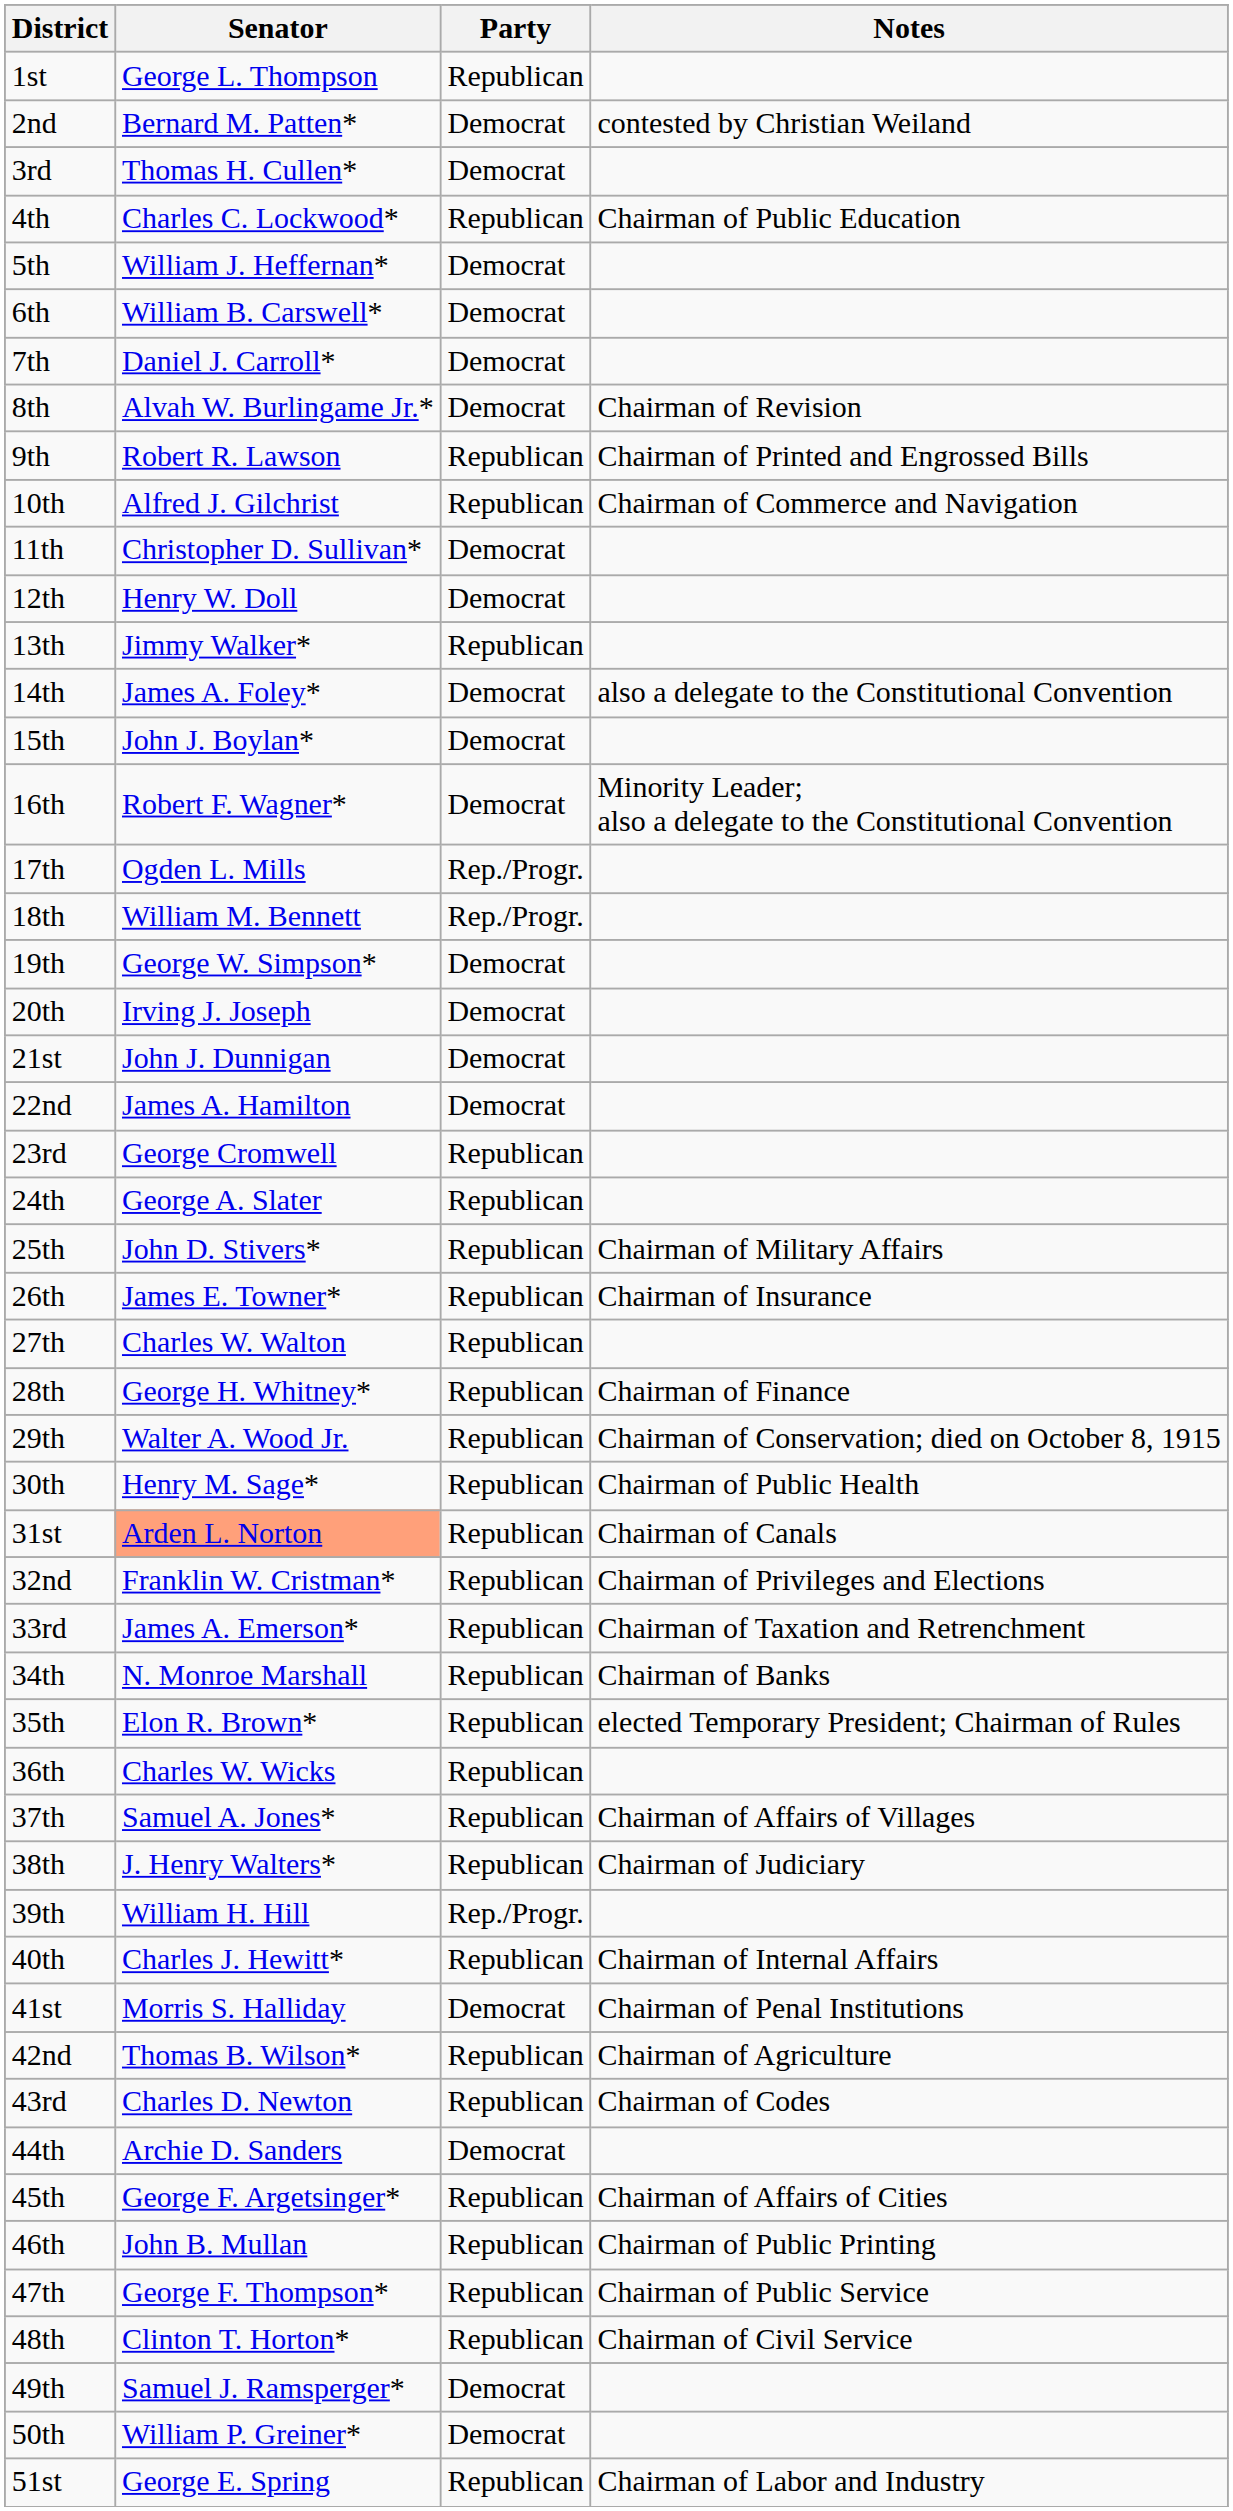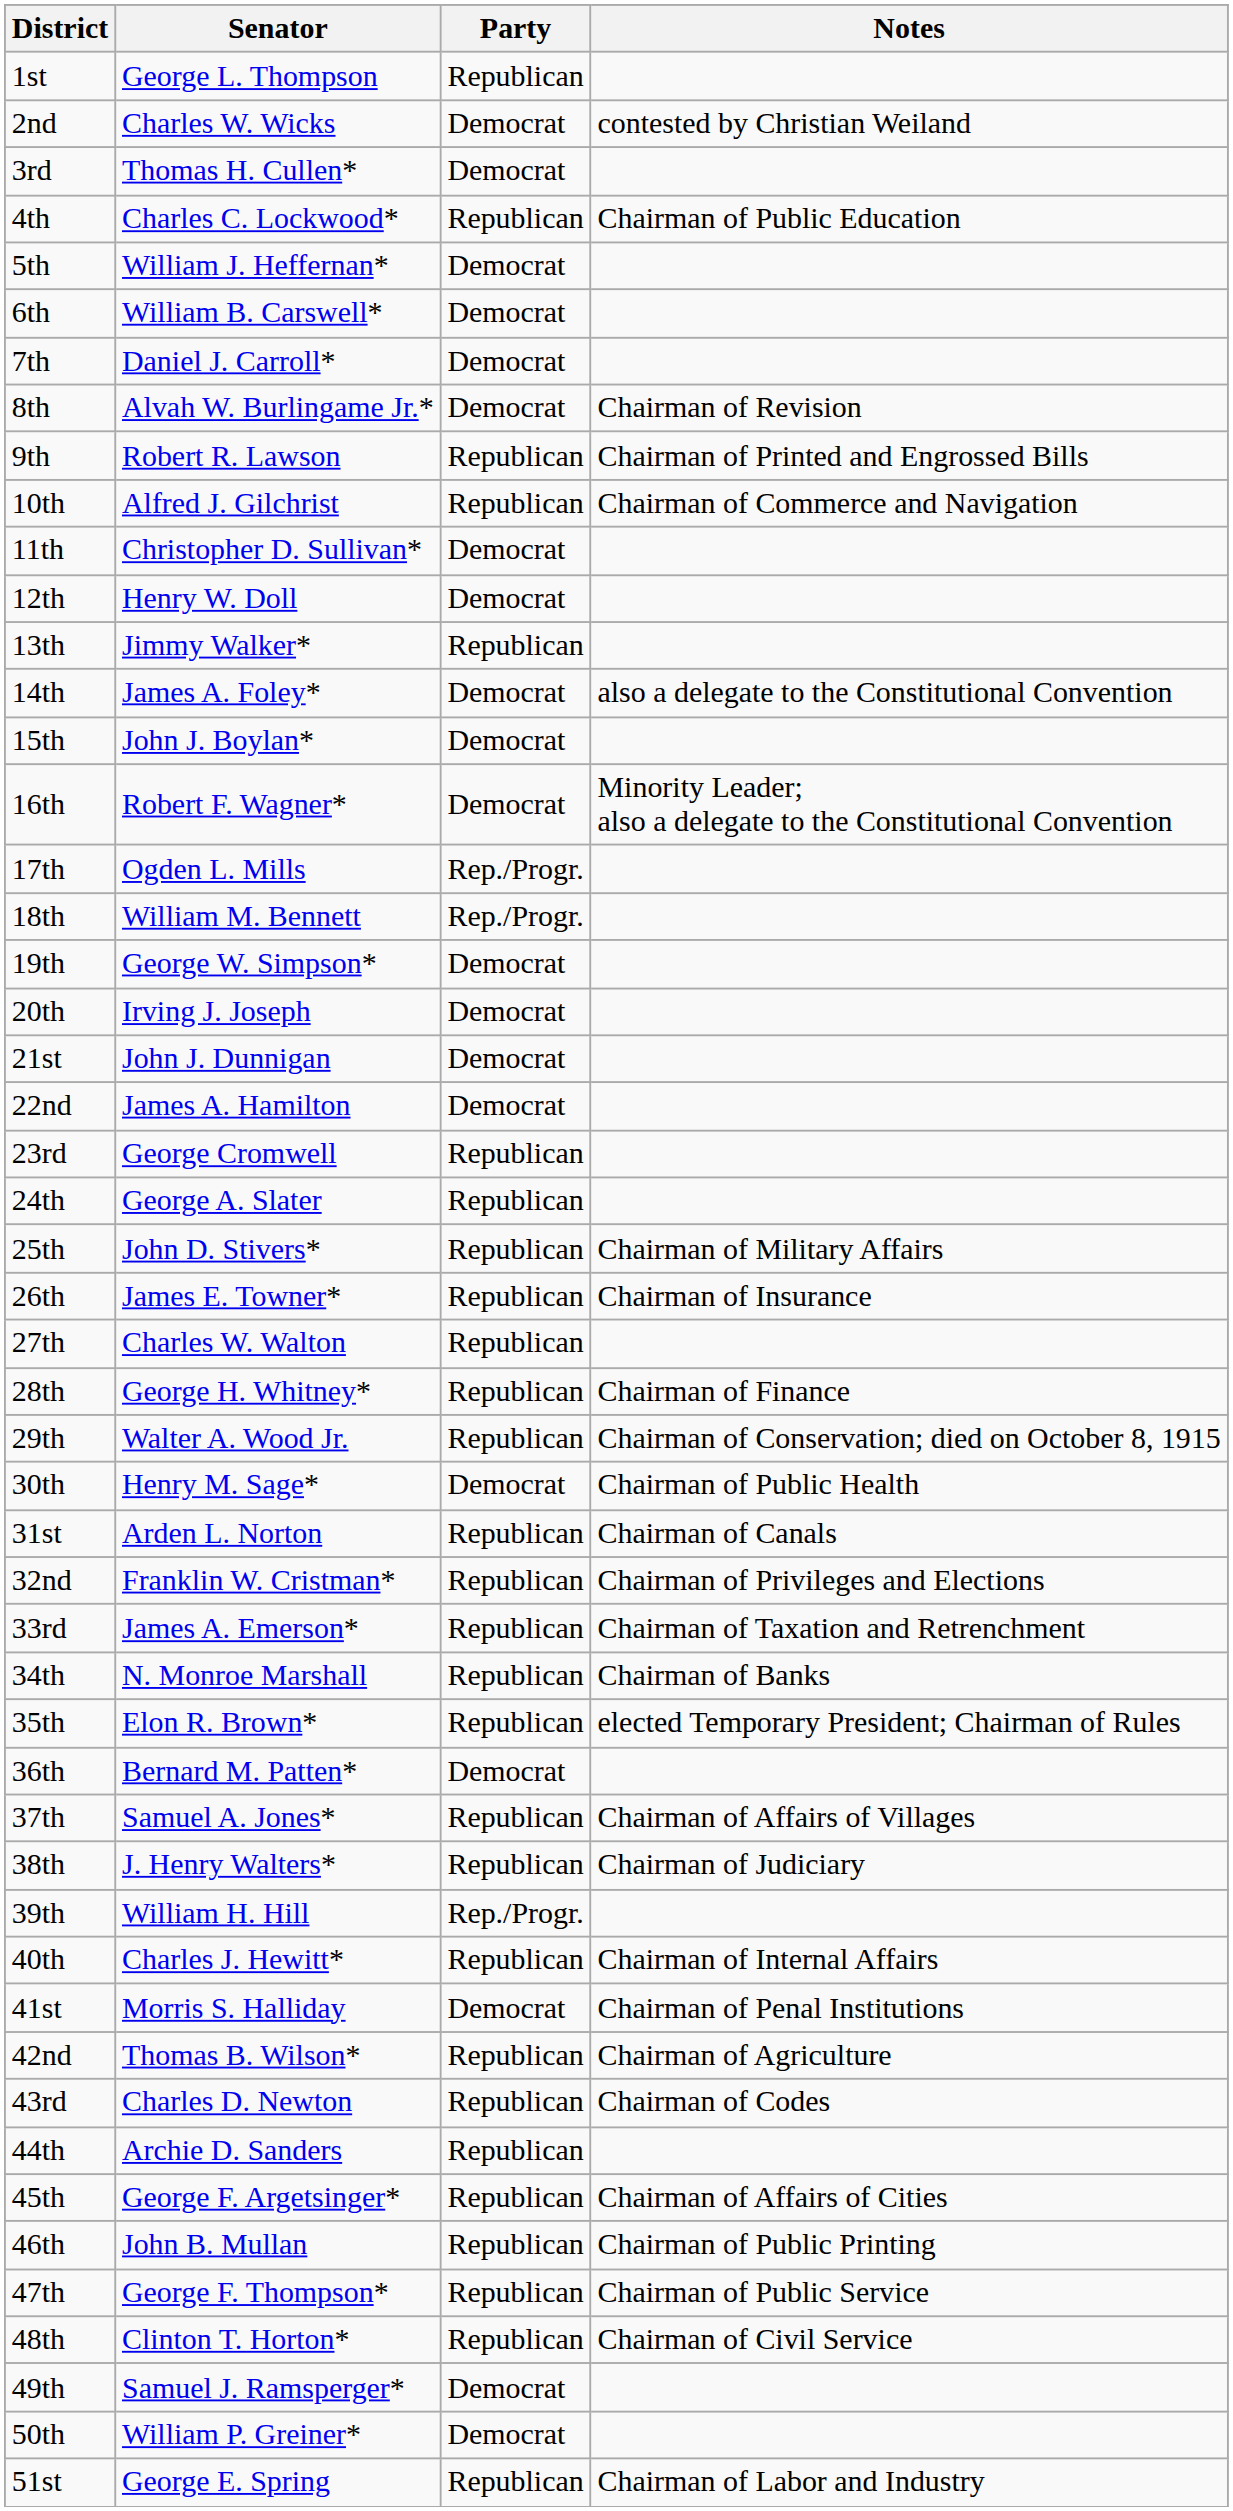 <table class=wikitable>
 <tr>
 <th>District</th>
 <th>Senator</th>
 <th>Party</th>
 <th>Notes</th>
 </tr>
 <tr>
 <td>1st</td>
 <td><a href='#'>George L. Thompson</a></td>
 <td>Republican</td>
 <td></td>
 </tr>
 <tr>
 <td>2nd</td>
-<td><a href='#'>Bernard M. Patten</a>*</td>
+<td><a href='#'>Charles W. Wicks</a></td>
 <td>Democrat</td>
 <td>contested by Christian Weiland</td>
 </tr>
 <tr>
 <td>3rd</td>
 <td><a href='#'>Thomas H. Cullen</a>*</td>
 <td>Democrat</td>
 <td></td>
 </tr>
 <tr>
 <td>4th</td>
 <td><a href='#'>Charles C. Lockwood</a>*</td>
 <td>Republican</td>
 <td>Chairman of Public Education</td>
 </tr>
 <tr>
 <td>5th</td>
 <td><a href='#'>William J. Heffernan</a>*</td>
 <td>Democrat</td>
 <td></td>
 </tr>
 <tr>
 <td>6th</td>
 <td><a href='#'>William B. Carswell</a>*</td>
 <td>Democrat</td>
 <td></td>
 </tr>
 <tr>
 <td>7th</td>
 <td><a href='#'>Daniel J. Carroll</a>*</td>
 <td>Democrat</td>
 <td></td>
 </tr>
 <tr>
 <td>8th</td>
 <td><a href='#'>Alvah W. Burlingame Jr.</a>*</td>
 <td>Democrat</td>
 <td>Chairman of Revision</td>
 </tr>
 <tr>
 <td>9th</td>
 <td><a href='#'>Robert R. Lawson</a></td>
 <td>Republican</td>
 <td>Chairman of Printed and Engrossed Bills</td>
 </tr>
 <tr>
 <td>10th</td>
 <td><a href='#'>Alfred J. Gilchrist</a></td>
 <td>Republican</td>
 <td>Chairman of Commerce and Navigation</td>
 </tr>
 <tr>
 <td>11th</td>
 <td><a href='#'>Christopher D. Sullivan</a>*</td>
 <td>Democrat</td>
 <td></td>
 </tr>
 <tr>
 <td>12th</td>
 <td><a href='#'>Henry W. Doll</a></td>
 <td>Democrat</td>
 <td></td>
 </tr>
 <tr>
 <td>13th</td>
 <td><a href='#'>Jimmy Walker</a>*</td>
 <td>Republican</td>
 <td></td>
 </tr>
 <tr>
 <td>14th</td>
 <td><a href='#'>James A. Foley</a>*</td>
 <td>Democrat</td>
 <td>also a delegate to the Constitutional Convention</td>
 </tr>
 <tr>
 <td>15th</td>
 <td><a href='#'>John J. Boylan</a>*</td>
 <td>Democrat</td>
 <td></td>
 </tr>
 <tr>
 <td>16th</td>
 <td><a href='#'>Robert F. Wagner</a>*</td>
 <td>Democrat</td>
 <td>Minority Leader; <br>also a delegate to the Constitutional Convention</td>
 </tr>
 <tr>
 <td>17th</td>
 <td><a href='#'>Ogden L. Mills</a></td>
 <td>Rep./Progr.</td>
 <td></td>
 </tr>
 <tr>
 <td>18th</td>
 <td><a href='#'>William M. Bennett</a></td>
 <td>Rep./Progr.</td>
 <td></td>
 </tr>
 <tr>
 <td>19th</td>
 <td><a href='#'>George W. Simpson</a>*</td>
 <td>Democrat</td>
 <td></td>
 </tr>
 <tr>
 <td>20th</td>
 <td><a href='#'>Irving J. Joseph</a></td>
 <td>Democrat</td>
 <td></td>
 </tr>
 <tr>
 <td>21st</td>
 <td><a href='#'>John J. Dunnigan</a></td>
 <td>Democrat</td>
 <td></td>
 </tr>
 <tr>
 <td>22nd</td>
 <td><a href='#'>James A. Hamilton</a></td>
 <td>Democrat</td>
 <td></td>
 </tr>
 <tr>
 <td>23rd</td>
 <td><a href='#'>George Cromwell</a></td>
 <td>Republican</td>
 <td></td>
 </tr>
 <tr>
 <td>24th</td>
 <td><a href='#'>George A. Slater</a></td>
 <td>Republican</td>
 <td></td>
 </tr>
 <tr>
 <td>25th</td>
 <td><a href='#'>John D. Stivers</a>*</td>
 <td>Republican</td>
 <td>Chairman of Military Affairs</td>
 </tr>
 <tr>
 <td>26th</td>
 <td><a href='#'>James E. Towner</a>*</td>
 <td>Republican</td>
 <td>Chairman of Insurance</td>
 </tr>
 <tr>
 <td>27th</td>
 <td><a href='#'>Charles W. Walton</a></td>
 <td>Republican</td>
 <td></td>
 </tr>
 <tr>
 <td>28th</td>
 <td><a href='#'>George H. Whitney</a>*</td>
 <td>Republican</td>
 <td>Chairman of Finance</td>
 </tr>
 <tr>
 <td>29th</td>
 <td><a href='#'>Walter A. Wood Jr.</a></td>
 <td>Republican</td>
 <td>Chairman of Conservation; died on October 8, 1915</td>
 </tr>
 <tr>
 <td>30th</td>
 <td><a href='#'>Henry M. Sage</a>*</td>
-<td>Republican</td>
+<td>Democrat</td>
 <td>Chairman of Public Health</td>
 </tr>
 <tr>
 <td>31st</td>
-<td style="background: lightsalmon;"><a href='#'>Arden L. Norton</a></td>
+<td><a href='#'>Arden L. Norton</a></td>
 <td>Republican</td>
 <td>Chairman of Canals</td>
 </tr>
 <tr>
 <td>32nd</td>
 <td><a href='#'>Franklin W. Cristman</a>*</td>
 <td>Republican</td>
 <td>Chairman of Privileges and Elections</td>
 </tr>
 <tr>
 <td>33rd</td>
 <td><a href='#'>James A. Emerson</a>*</td>
 <td>Republican</td>
 <td>Chairman of Taxation and Retrenchment</td>
 </tr>
 <tr>
 <td>34th</td>
 <td><a href='#'>N. Monroe Marshall</a></td>
 <td>Republican</td>
 <td>Chairman of Banks</td>
 </tr>
 <tr>
 <td>35th</td>
 <td><a href='#'>Elon R. Brown</a>*</td>
 <td>Republican</td>
 <td>elected Temporary President; Chairman of Rules</td>
 </tr>
 <tr>
 <td>36th</td>
-<td><a href='#'>Charles W. Wicks</a></td>
-<td>Republican</td>
+<td><a href='#'>Bernard M. Patten</a>*</td>
+<td>Democrat</td>
 <td></td>
 </tr>
 <tr>
 <td>37th</td>
 <td><a href='#'>Samuel A. Jones</a>*</td>
 <td>Republican</td>
 <td>Chairman of Affairs of Villages</td>
 </tr>
 <tr>
 <td>38th</td>
 <td><a href='#'>J. Henry Walters</a>*</td>
 <td>Republican</td>
 <td>Chairman of Judiciary</td>
 </tr>
 <tr>
 <td>39th</td>
 <td><a href='#'>William H. Hill</a></td>
 <td>Rep./Progr.</td>
 <td></td>
 </tr>
 <tr>
 <td>40th</td>
 <td><a href='#'>Charles J. Hewitt</a>*</td>
 <td>Republican</td>
 <td>Chairman of Internal Affairs</td>
 </tr>
 <tr>
 <td>41st</td>
 <td><a href='#'>Morris S. Halliday</a></td>
 <td>Democrat</td>
 <td>Chairman of Penal Institutions</td>
 </tr>
 <tr>
 <td>42nd</td>
 <td><a href='#'>Thomas B. Wilson</a>*</td>
 <td>Republican</td>
 <td>Chairman of Agriculture</td>
 </tr>
 <tr>
 <td>43rd</td>
 <td><a href='#'>Charles D. Newton</a></td>
 <td>Republican</td>
 <td>Chairman of Codes</td>
 </tr>
 <tr>
 <td>44th</td>
 <td><a href='#'>Archie D. Sanders</a></td>
-<td>Democrat</td>
+<td>Republican</td>
 <td></td>
 </tr>
 <tr>
 <td>45th</td>
 <td><a href='#'>George F. Argetsinger</a>*</td>
 <td>Republican</td>
 <td>Chairman of Affairs of Cities</td>
 </tr>
 <tr>
 <td>46th</td>
 <td><a href='#'>John B. Mullan</a></td>
 <td>Republican</td>
 <td>Chairman of Public Printing</td>
 </tr>
 <tr>
 <td>47th</td>
 <td><a href='#'>George F. Thompson</a>*</td>
 <td>Republican</td>
 <td>Chairman of Public Service</td>
 </tr>
 <tr>
 <td>48th</td>
 <td><a href='#'>Clinton T. Horton</a>*</td>
 <td>Republican</td>
 <td>Chairman of Civil Service</td>
 </tr>
 <tr>
 <td>49th</td>
 <td><a href='#'>Samuel J. Ramsperger</a>*</td>
 <td>Democrat</td>
 <td></td>
 </tr>
 <tr>
 <td>50th</td>
 <td><a href='#'>William P. Greiner</a>*</td>
 <td>Democrat</td>
 <td></td>
 </tr>
 <tr>
 <td>51st</td>
 <td><a href='#'>George E. Spring</a></td>
 <td>Republican</td>
 <td>Chairman of Labor and Industry</td>
 </tr>
 <tr>
 </tr>
 </table>
